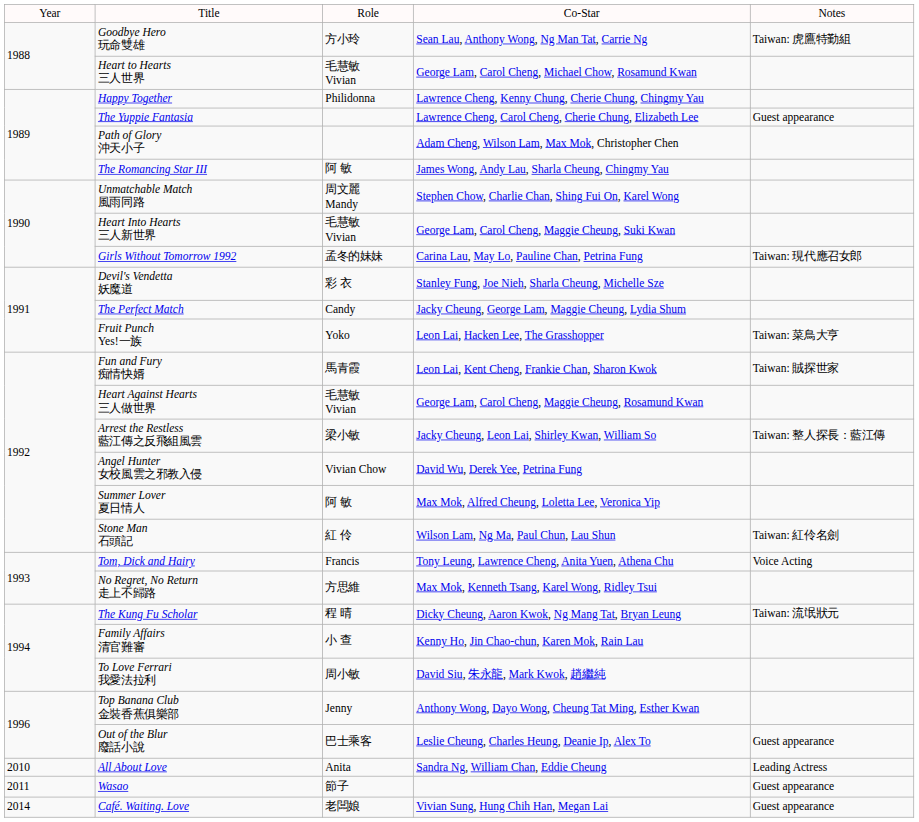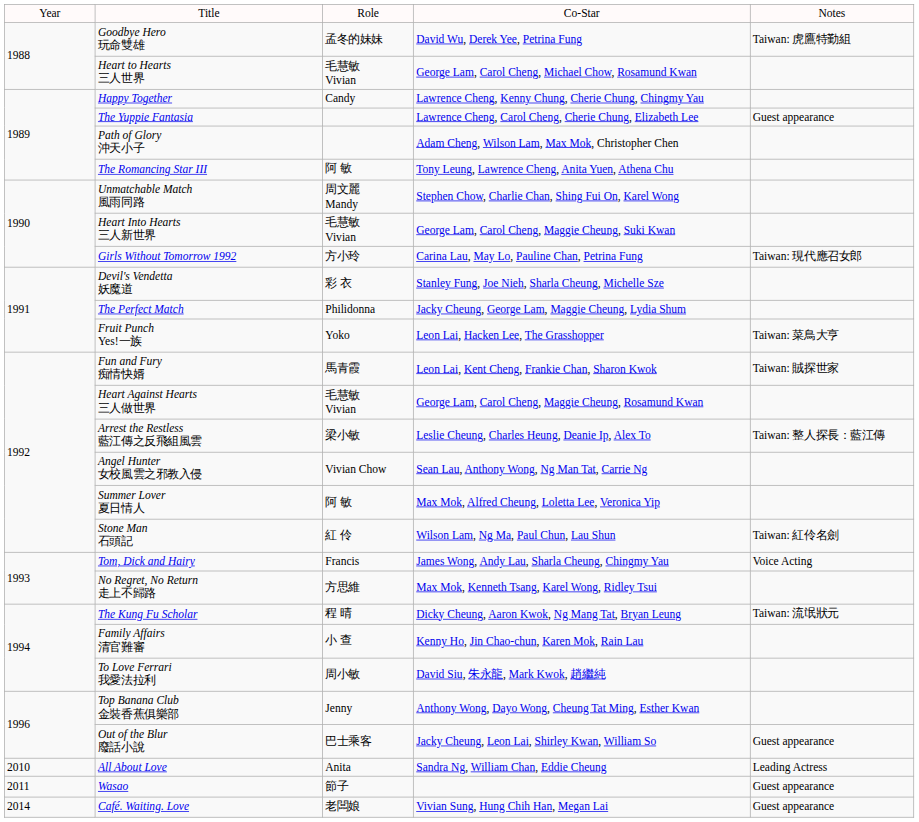 <table class="wikitable" width="100%">
 <tr style="background:snow; color:black" align=center>
 <td style="width:10%">Year</td>
 <td style="width:25%">Title</td>
 <td style="width:10%">Role</td>
 <td style="width:37%">Co-Star</td>
 <td style="width:18%">Notes</td>
 </tr>
 <tr ---->
 <td rowspan="2" width="10%">1988</td>
 <td><em>Goodbye Hero</em><br>玩命雙雄</td>
-<td>方小玲</td>
-<td><a href='#'>Sean Lau</a>, <a href='#'>Anthony Wong</a>, <a href='#'>Ng Man Tat</a>, <a href='#'>Carrie Ng</a></td>
+<td>孟冬的妹妹</td>
+<td><a href='#'>David Wu</a>, <a href='#'>Derek Yee</a>, <a href='#'>Petrina Fung</a></td>
 <td>Taiwan: 虎鷹特勤組</td>
 </tr>
 <tr ---->
 <td><em>Heart to Hearts</em><br>三人世界</td>
 <td>毛慧敏<br>Vivian</td>
 <td><a href='#'>George Lam</a>, <a href='#'>Carol Cheng</a>, <a href='#'>Michael Chow</a>, <a href='#'>Rosamund Kwan</a></td>
 <td></td>
 </tr>
 <tr ---->
 <td rowspan="4" width="10%">1989</td>
 <td><em><a href='#'>Happy Together</a></em></td>
-<td>Philidonna</td>
+<td>Candy</td>
 <td><a href='#'>Lawrence Cheng</a>, <a href='#'>Kenny Chung</a>, <a href='#'>Cherie Chung</a>, <a href='#'>Chingmy Yau</a></td>
 <td></td>
 </tr>
 <tr ---->
 <td><em><a href='#'>The Yuppie Fantasia</a></em></td>
 <td></td>
 <td><a href='#'>Lawrence Cheng</a>, <a href='#'>Carol Cheng</a>, <a href='#'>Cherie Chung</a>, <a href='#'>Elizabeth Lee</a></td>
 <td>Guest appearance</td>
 </tr>
 <tr ---->
 <td><em>Path of Glory</em><br>沖天小子</td>
 <td></td>
 <td><a href='#'>Adam Cheng</a>, <a href='#'>Wilson Lam</a>, <a href='#'>Max Mok</a>, Christopher Chen</td>
 <td></td>
 </tr>
 <tr ---->
 <td><em><a href='#'>The Romancing Star III</a></em></td>
 <td>阿 敏</td>
-<td><a href='#'>James Wong</a>, <a href='#'>Andy Lau</a>, <a href='#'>Sharla Cheung</a>, <a href='#'>Chingmy Yau</a></td>
+<td><a href='#'>Tony Leung</a>, <a href='#'>Lawrence Cheng</a>, <a href='#'>Anita Yuen</a>, <a href='#'>Athena Chu</a></td>
 <td></td>
 </tr>
 <tr ---->
 <td rowspan="3" width="10%">1990</td>
 <td><em>Unmatchable Match</em><br>風雨同路</td>
 <td>周文麗<br>Mandy</td>
 <td><a href='#'>Stephen Chow</a>, <a href='#'>Charlie Chan</a>, <a href='#'>Shing Fui On</a>, <a href='#'>Karel Wong</a></td>
 <td></td>
 </tr>
 <tr ---->
 <td><em>Heart Into Hearts</em><br>三人新世界</td>
 <td>毛慧敏<br>Vivian</td>
 <td><a href='#'>George Lam</a>, <a href='#'>Carol Cheng</a>, <a href='#'>Maggie Cheung</a>, <a href='#'>Suki Kwan</a></td>
 <td></td>
 </tr>
 <tr ---->
 <td><em><a href='#'>Girls Without Tomorrow 1992</a></em></td>
-<td>孟冬的妹妹</td>
+<td>方小玲</td>
 <td><a href='#'>Carina Lau</a>, <a href='#'>May Lo</a>, <a href='#'>Pauline Chan</a>, <a href='#'>Petrina Fung</a></td>
 <td>Taiwan: 現代應召女郎</td>
 </tr>
 <tr ---->
 <td rowspan="3" width="10%">1991</td>
 <td><em>Devil's Vendetta</em><br>妖魔道</td>
 <td>彩 衣</td>
 <td><a href='#'>Stanley Fung</a>, <a href='#'>Joe Nieh</a>, <a href='#'>Sharla Cheung</a>, <a href='#'>Michelle Sze</a></td>
 <td></td>
 </tr>
 <tr ---->
 <td><em><a href='#'>The Perfect Match</a></em></td>
-<td>Candy</td>
+<td>Philidonna</td>
 <td><a href='#'>Jacky Cheung</a>, <a href='#'>George Lam</a>, <a href='#'>Maggie Cheung</a>, <a href='#'>Lydia Shum</a></td>
 <td></td>
 </tr>
 <tr ---->
 <td><em>Fruit Punch</em><br>Yes!一族</td>
 <td>Yoko</td>
 <td><a href='#'>Leon Lai</a>, <a href='#'>Hacken Lee</a>, <a href='#'>The Grasshopper</a></td>
 <td>Taiwan: 菜鳥大亨</td>
 </tr>
 <tr ---->
 <td rowspan="6" width="10%">1992</td>
 <td><em>Fun and Fury</em><br>痴情快婿</td>
 <td>馬青霞</td>
 <td><a href='#'>Leon Lai</a>, <a href='#'>Kent Cheng</a>, <a href='#'>Frankie Chan</a>, <a href='#'>Sharon Kwok</a></td>
 <td>Taiwan: 賊探世家</td>
 </tr>
 <tr ---->
 <td><em>Heart Against Hearts</em><br>三人做世界</td>
 <td>毛慧敏<br>Vivian</td>
 <td><a href='#'>George Lam</a>, <a href='#'>Carol Cheng</a>, <a href='#'>Maggie Cheung</a>, <a href='#'>Rosamund Kwan</a></td>
 <td></td>
 </tr>
 <tr ---->
 <td><em>Arrest the Restless</em><br>藍江傳之反飛組風雲</td>
 <td>梁小敏</td>
-<td><a href='#'>Jacky Cheung</a>, <a href='#'>Leon Lai</a>, <a href='#'>Shirley Kwan</a>, <a href='#'>William So</a></td>
+<td><a href='#'>Leslie Cheung</a>, <a href='#'>Charles Heung</a>, <a href='#'>Deanie Ip</a>, <a href='#'>Alex To</a></td>
 <td>Taiwan: 整人探長：藍江傳</td>
 </tr>
 <tr ---->
 <td><em>Angel Hunter</em><br>女校風雲之邪教入侵</td>
 <td>Vivian Chow</td>
-<td><a href='#'>David Wu</a>, <a href='#'>Derek Yee</a>, <a href='#'>Petrina Fung</a></td>
+<td><a href='#'>Sean Lau</a>, <a href='#'>Anthony Wong</a>, <a href='#'>Ng Man Tat</a>, <a href='#'>Carrie Ng</a></td>
 <td></td>
 </tr>
 <tr ---->
 <td><em>Summer Lover</em><br>夏日情人</td>
 <td>阿 敏</td>
 <td><a href='#'>Max Mok</a>, <a href='#'>Alfred Cheung</a>, <a href='#'>Loletta Lee</a>, <a href='#'>Veronica Yip</a></td>
 <td></td>
 </tr>
 <tr ---->
 <td><em>Stone Man</em><br>石頭記</td>
 <td>紅 伶</td>
 <td><a href='#'>Wilson Lam</a>, <a href='#'>Ng Ma</a>, <a href='#'>Paul Chun</a>, <a href='#'>Lau Shun</a></td>
 <td>Taiwan: 紅伶名劍</td>
 </tr>
 <tr ---->
 <td rowspan="2" width="10%">1993</td>
 <td><em><a href='#'>Tom, Dick and Hairy</a></em></td>
 <td>Francis</td>
-<td><a href='#'>Tony Leung</a>, <a href='#'>Lawrence Cheng</a>, <a href='#'>Anita Yuen</a>, <a href='#'>Athena Chu</a></td>
+<td><a href='#'>James Wong</a>, <a href='#'>Andy Lau</a>, <a href='#'>Sharla Cheung</a>, <a href='#'>Chingmy Yau</a></td>
 <td>Voice Acting</td>
 </tr>
 <tr ---->
 <td><em>No Regret, No Return</em><br>走上不歸路</td>
 <td>方思維</td>
 <td><a href='#'>Max Mok</a>, <a href='#'>Kenneth Tsang</a>, <a href='#'>Karel Wong</a>, <a href='#'>Ridley Tsui</a></td>
 <td></td>
 </tr>
 <tr ---->
 <td rowspan="3" width="10%">1994</td>
 <td><em><a href='#'>The Kung Fu Scholar</a></em></td>
 <td>程 晴</td>
 <td><a href='#'>Dicky Cheung</a>, <a href='#'>Aaron Kwok</a>, <a href='#'>Ng Mang Tat</a>, <a href='#'>Bryan Leung</a></td>
 <td>Taiwan: 流氓狀元</td>
 </tr>
 <tr ---->
 <td><em>Family Affairs</em><br>清官難審</td>
 <td>小 查</td>
 <td><a href='#'>Kenny Ho</a>, <a href='#'>Jin Chao-chun</a>, <a href='#'>Karen Mok</a>, <a href='#'>Rain Lau</a></td>
 <td></td>
 </tr>
 <tr ---->
 <td><em>To Love Ferrari</em><br>我愛法拉利</td>
 <td>周小敏</td>
 <td><a href='#'>David Siu</a>, <a href='#'>朱永龍</a>, <a href='#'>Mark Kwok</a>, <a href='#'>趙繼純</a></td>
 <td></td>
 </tr>
 <tr ---->
 <td rowspan="2" width="10%">1996</td>
 <td><em>Top Banana Club</em><br>金裝香蕉俱樂部</td>
 <td>Jenny</td>
 <td><a href='#'>Anthony Wong</a>, <a href='#'>Dayo Wong</a>, <a href='#'>Cheung Tat Ming</a>, <a href='#'>Esther Kwan</a></td>
 <td></td>
 </tr>
 <tr ---->
 <td><em>Out of the Blur</em><br>廢話小說</td>
 <td>巴士乘客</td>
-<td><a href='#'>Leslie Cheung</a>, <a href='#'>Charles Heung</a>, <a href='#'>Deanie Ip</a>, <a href='#'>Alex To</a></td>
+<td><a href='#'>Jacky Cheung</a>, <a href='#'>Leon Lai</a>, <a href='#'>Shirley Kwan</a>, <a href='#'>William So</a></td>
 <td>Guest appearance</td>
 </tr>
 <tr ---->
 <td width="10%">2010</td>
 <td><em><a href='#'>All About Love</a></em></td>
 <td>Anita</td>
 <td><a href='#'>Sandra Ng</a>, <a href='#'>William Chan</a>, <a href='#'>Eddie Cheung</a></td>
 <td>Leading Actress</td>
 </tr>
 <tr ---->
 <td width="10%">2011</td>
 <td><em><a href='#'>Wasao</a></em></td>
 <td>節子</td>
 <td></td>
 <td>Guest appearance</td>
 </tr>
 <tr ---->
 <td width="10%">2014</td>
 <td><em><a href='#'>Café. Waiting. Love</a></em></td>
 <td>老闆娘</td>
 <td><a href='#'>Vivian Sung</a>, <a href='#'>Hung Chih Han</a>, <a href='#'>Megan Lai</a></td>
 <td>Guest appearance</td>
 </tr>
 </table>
